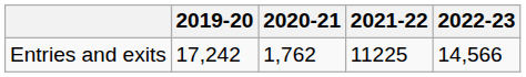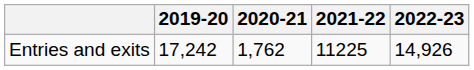 <table class="wikitable">
 <tr>
 <th></th>
 <th>2019-20</th>
 <th>2020-21</th>
 <th>2021-22</th>
 <th>2022-23</th>
 </tr>
 <tr>
 <td>Entries and exits</td>
 <td>17,242</td>
 <td>1,762</td>
 <td>11225</td>
-<td>14,566</td>
+<td>14,926</td>
 </tr>
 </table>
